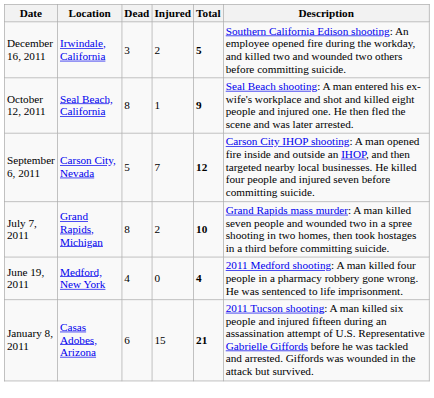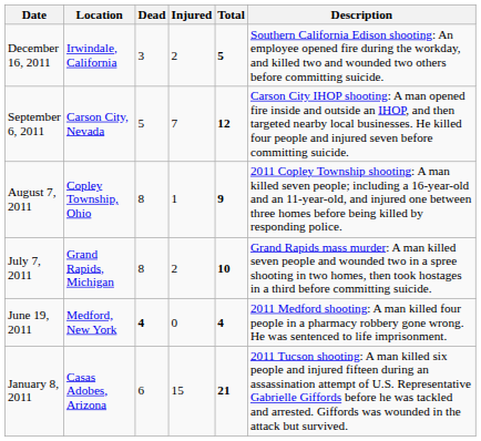 <table class="wikitable sortable">
 <tr>
 <th width=12%>Date</th>
 <th width=16%>Location</th>
 <th width=5%>Dead</th>
 <th width=5%>Injured</th>
 <th width=5%>Total</th>
 <th width=60%>Description</th>
 </tr>
 <tr>
 <td>December 16, 2011</td>
 <td><a href='#'>Irwindale, California</a></td>
 <td>3</td>
 <td>2</td>
 <td><strong>5</strong></td>
 <td><a href='#'>Southern California Edison shooting</a>: An employee opened fire during the workday, and killed two and wounded two others before committing suicide.</td>
 </tr>
 <tr>
-<td>October 12, 2011</td>
-<td><a href='#'>Seal Beach, California</a></td>
-<td>8</td>
-<td>1</td>
-<td><strong>9</strong></td>
-<td><a href='#'>Seal Beach shooting</a>: A man entered his ex-wife's workplace and shot and killed eight people and injured one. He then fled the scene and was later arrested.</td>
-</tr>
-<tr>
 <td>September 6, 2011</td>
 <td><a href='#'>Carson City, Nevada</a></td>
 <td>5</td>
 <td>7</td>
 <td><strong>12</strong></td>
 <td><a href='#'>Carson City IHOP shooting</a>: A man opened fire inside and outside an <a href='#'>IHOP</a>, and then targeted nearby local businesses. He killed four people and injured seven before committing suicide.</td>
+</tr>
+<tr>
+<td>August 7, 2011</td>
+<td><a href='#'>Copley Township, Ohio</a></td>
+<td>8</td>
+<td>1</td>
+<td><strong>9</strong></td>
+<td><a href='#'>2011 Copley Township shooting</a>: A man killed seven people; including a 16-year-old and an 11-year-old, and injured one between three homes before being killed by responding police.</td>
 </tr>
 <tr>
 <td>July 7, 2011</td>
 <td><a href='#'>Grand Rapids, Michigan</a></td>
 <td>8</td>
 <td>2</td>
 <td><strong>10</strong></td>
 <td><a href='#'>Grand Rapids mass murder</a>: A man killed seven people and wounded two in a spree shooting in two homes, then took hostages in a third before committing suicide.</td>
 </tr>
 <tr>
 <td>June 19, 2011</td>
 <td><a href='#'>Medford, New York</a></td>
-<td>4</td>
+<td><strong>4</strong></td>
 <td>0</td>
 <td><strong>4</strong></td>
 <td><a href='#'>2011 Medford shooting</a>: A man killed four people in a pharmacy robbery gone wrong. He was sentenced to life imprisonment.</td>
 </tr>
 <tr>
 <td>January 8, 2011</td>
 <td><a href='#'>Casas Adobes, Arizona</a></td>
 <td>6</td>
 <td>15</td>
 <td><strong>21</strong></td>
 <td><a href='#'>2011 Tucson shooting</a>: A man killed six people and injured fifteen during an assassination attempt of U.S. Representative <a href='#'>Gabrielle Giffords</a> before he was tackled and arrested. Giffords was wounded in the attack but survived.</td>
 </tr>
 </table>
